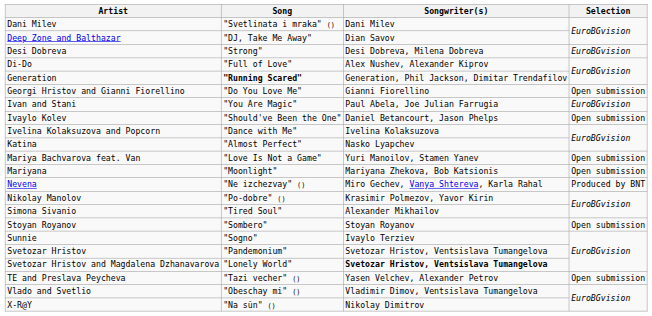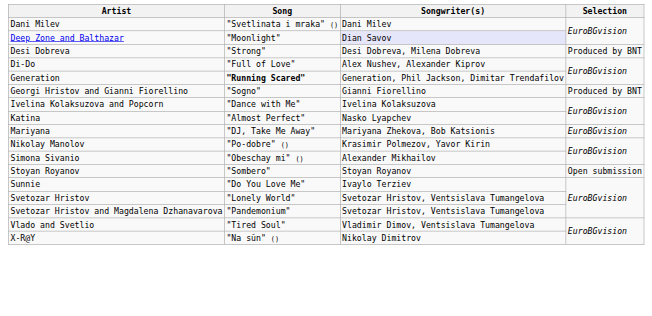 <table class="sortable wikitable" style="margin: 1em auto 1em auto">
 <tr>
 <th>Artist</th>
 <th>Song</th>
 <th>Songwriter(s)</th>
 <th>Selection</th>
 </tr>
 <tr>
 <td>Dani Milev</td>
 <td>"Svetlinata i mraka" <small>()</small></td>
 <td>Dani Milev</td>
 <td rowspan="2"><em>EuroBGvision</em></td>
 </tr>
 <tr>
 <td><a href='#'>Deep Zone and Balthazar</a></td>
-<td>"DJ, Take Me Away"</td>
-<td>Dian Savov</td>
+<td>"Moonlight"</td>
+<td style="background: lavender;">Dian Savov</td>
 </tr>
 <tr>
 <td>Desi Dobreva</td>
 <td>"Strong"</td>
 <td>Desi Dobreva, Milena Dobreva</td>
-<td><em>EuroBGvision</em></td>
+<td>Produced by BNT</td>
 </tr>
 <tr>
 <td>Di-Do</td>
 <td>"Full of Love"</td>
 <td>Alex Nushev, Alexander Kiprov</td>
 <td rowspan="2"><em>EuroBGvision</em></td>
 </tr>
 <tr>
 <td>Generation</td>
 <td><strong>"Running Scared"</strong></td>
 <td>Generation, Phil Jackson, Dimitar Trendafilov</td>
 </tr>
 <tr>
 <td>Georgi Hristov and Gianni Fiorellino</td>
-<td>"Do You Love Me"</td>
+<td>"Sogno"</td>
 <td>Gianni Fiorellino</td>
-<td>Open submission</td>
-</tr>
-<tr>
-<td>Ivan and Stani</td>
-<td>"You Are Magic"</td>
-<td>Paul Abela, Joe Julian Farrugia</td>
-<td><em>EuroBGvision</em></td>
-</tr>
-<tr>
-<td>Ivaylo Kolev</td>
-<td>"Should've Been the One"</td>
-<td>Daniel Betancourt, Jason Phelps</td>
-<td>Open submission</td>
+<td>Produced by BNT</td>
 </tr>
 <tr>
 <td>Ivelina Kolaksuzova and Popcorn</td>
 <td>"Dance with Me"</td>
 <td>Ivelina Kolaksuzova</td>
 <td rowspan="2"><em>EuroBGvision</em></td>
 </tr>
 <tr>
 <td>Katina</td>
 <td>"Almost Perfect"</td>
 <td>Nasko Lyapchev</td>
 </tr>
 <tr>
-<td>Mariya Bachvarova feat. Van</td>
-<td>"Love Is Not a Game"</td>
-<td>Yuri Manoilov, Stamen Yanev</td>
-<td>Open submission</td>
-</tr>
-<tr>
 <td>Mariyana</td>
-<td>"Moonlight"</td>
+<td>"DJ, Take Me Away"</td>
 <td>Mariyana Zhekova, Bob Katsionis</td>
-<td>Open submission</td>
-</tr>
-<tr>
-<td><a href='#'>Nevena</a></td>
-<td>"Ne izchezvay" <small>()</small></td>
-<td>Miro Gechev, <a href='#'>Vanya Shtereva</a>, Karla Rahal</td>
-<td>Produced by BNT</td>
+<td><em>EuroBGvision</em></td>
 </tr>
 <tr>
 <td>Nikolay Manolov</td>
 <td>"Po-dobre" <small>()</small></td>
 <td>Krasimir Polmezov, Yavor Kirin</td>
 <td rowspan="2"><em>EuroBGvision</em></td>
 </tr>
 <tr>
 <td>Simona Sivanio</td>
-<td>"Tired Soul"</td>
+<td>"Obeschay mi" <small>()</small></td>
 <td>Alexander Mikhailov</td>
 </tr>
 <tr>
 <td>Stoyan Royanov</td>
 <td>"Sombero"</td>
 <td>Stoyan Royanov</td>
 <td>Open submission</td>
 </tr>
 <tr>
 <td>Sunnie</td>
-<td>"Sogno"</td>
+<td>"Do You Love Me"</td>
 <td>Ivaylo Terziev</td>
 <td rowspan="3"><em>EuroBGvision</em></td>
 </tr>
 <tr>
 <td>Svetozar Hristov</td>
+<td>"Lonely World"</td>
+<td>Svetozar Hristov, Ventsislava Tumangelova</td>
+</tr>
+<tr>
+<td>Svetozar Hristov and Magdalena Dzhanavarova</td>
 <td>"Pandemonium"</td>
 <td>Svetozar Hristov, Ventsislava Tumangelova</td>
 </tr>
 <tr>
-<td>Svetozar Hristov and Magdalena Dzhanavarova</td>
-<td>"Lonely World"</td>
-<td><strong>Svetozar Hristov, Ventsislava Tumangelova</strong></td>
-</tr>
-<tr>
-<td>TE and Preslava Peycheva</td>
-<td>"Tazi vecher" <small>()</small></td>
-<td>Yasen Velchev, Alexander Petrov</td>
-<td>Open submission</td>
-</tr>
-<tr>
 <td>Vlado and Svetlio</td>
-<td>"Obeschay mi" <small>()</small></td>
+<td>"Tired Soul"</td>
 <td>Vladimir Dimov, Ventsislava Tumangelova</td>
 <td rowspan="2"><em>EuroBGvision</em></td>
 </tr>
 <tr>
 <td>X-R@Y</td>
 <td>"Na sŭn" <small>()</small></td>
 <td>Nikolay Dimitrov</td>
 </tr>
 </table>
